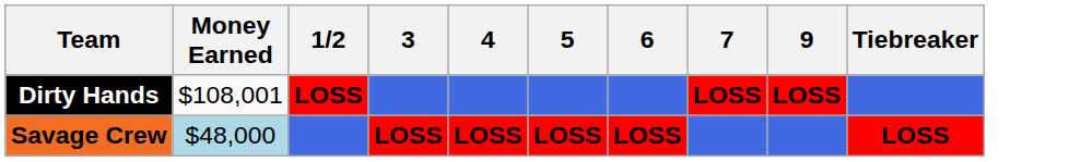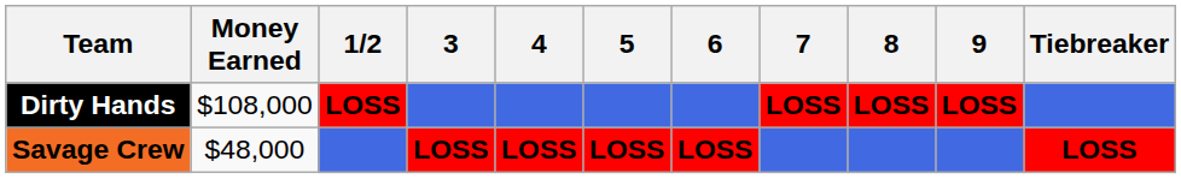 <table class="wikitable" border="2" style="text-align:center;font-size:96%">
 <tr>
 <th>Team</th>
 <th>Money<br>Earned</th>
 <th>1/2</th>
 <th>3</th>
 <th>4</th>
 <th>5</th>
 <th>6</th>
 <th>7</th>
+<th>8</th>
 <th>9</th>
 <th>Tiebreaker</th>
 </tr>
 <tr>
 <td style="background:#000000; color:#fff;"><strong>Dirty Hands</strong></td>
-<td>$108,001</td>
+<td>$108,000</td>
 <td style="background:red;"><strong>LOSS</strong></td>
 <td style="background:royalblue;"></td>
 <td style="background:royalblue;"></td>
 <td style="background:royalblue;"></td>
 <td style="background:royalblue;"></td>
 <td style="background:red;"><strong>LOSS</strong></td>
 <td style="background:red;"><strong>LOSS</strong></td>
+<td style="background:red;"><strong>LOSS</strong></td>
 <td style="background:royalblue;"></td>
 </tr>
 <tr>
 <td style="background:#F46D25; color:#000000;"><strong>Savage Crew</strong></td>
-<td style="background: lightblue;">$48,000</td>
+<td>$48,000</td>
 <td style="background:royalblue;"></td>
 <td style="background:red;"><strong>LOSS</strong></td>
 <td style="background:red;"><strong>LOSS</strong></td>
 <td style="background:red;"><strong>LOSS</strong></td>
 <td style="background:red;"><strong>LOSS</strong></td>
 <td style="background:royalblue;"></td>
 <td style="background:royalblue;"></td>
+<td style="background:royalblue;"></td>
 <td style="background:red;"><strong>LOSS</strong></td>
 </tr>
 </table>
